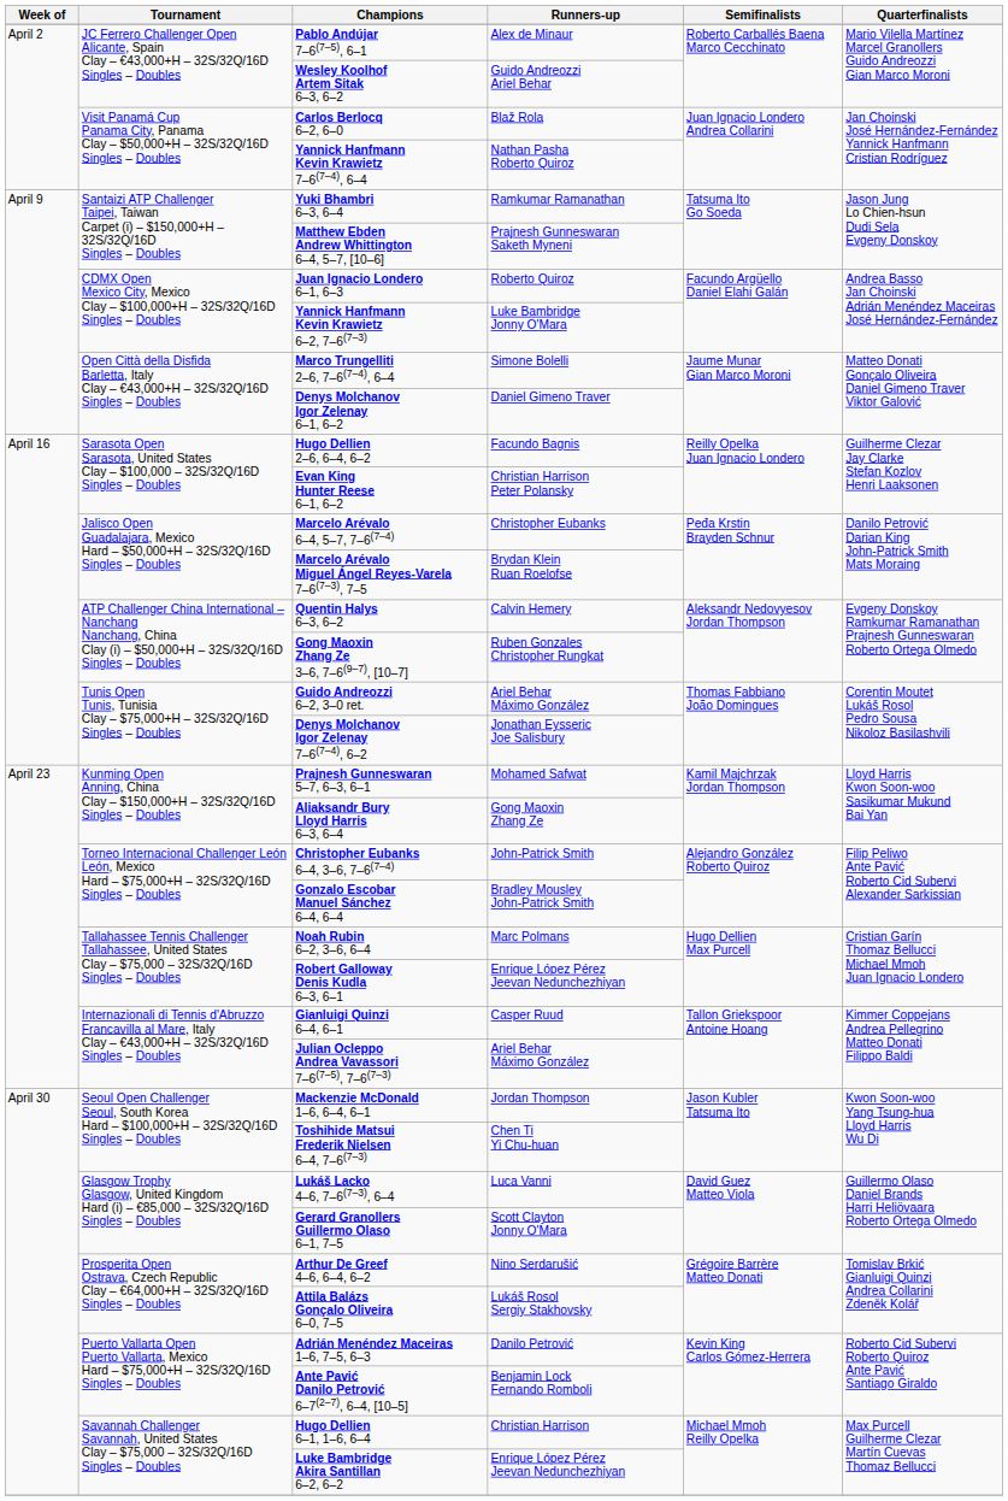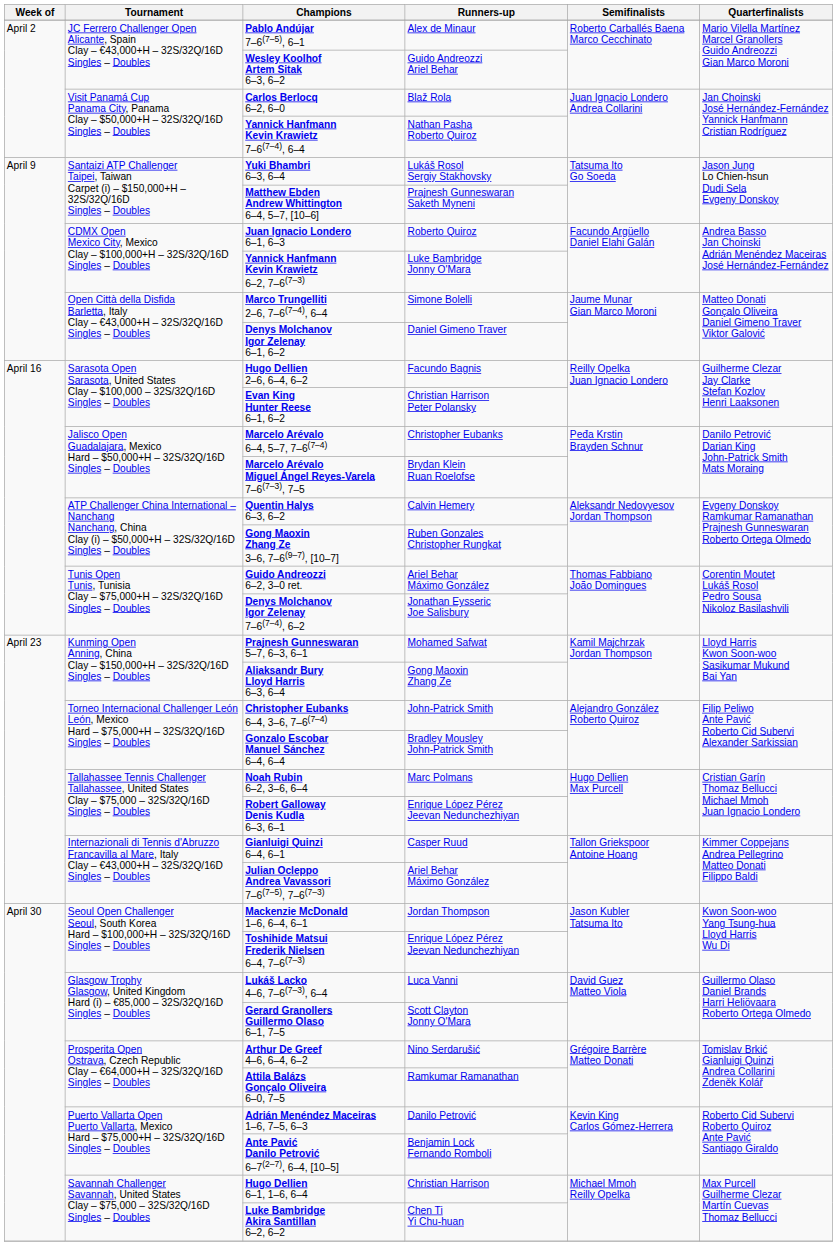 <table class="wikitable" style="font-size:85%;">
 <tr>
 <th width="75">Week of</th>
 <th width="230">Tournament</th>
 <th width="210">Champions</th>
 <th width="210">Runners-up</th>
 <th width="170">Semifinalists</th>
 <th width="170">Quarterfinalists</th>
 </tr>
 <tr>
 </tr>
 <tr valign=top>
 <td rowspan=4>April 2</td>
 <td rowspan=2><a href='#'>JC Ferrero Challenger Open</a><br><a href='#'>Alicante</a>, Spain<br> Clay – €43,000+H – 32S/32Q/16D<br><a href='#'>Singles</a> – <a href='#'>Doubles</a></td>
 <td> <strong><a href='#'>Pablo Andújar</a></strong><br>7–6<sup>(7–5)</sup>, 6–1</td>
 <td> <a href='#'>Alex de Minaur</a></td>
 <td rowspan=2> <a href='#'>Roberto Carballés Baena</a> <br>  <a href='#'>Marco Cecchinato</a></td>
 <td rowspan=2> <a href='#'>Mario Vilella Martínez</a> <br> <a href='#'>Marcel Granollers</a> <br> <a href='#'>Guido Andreozzi</a> <br>  <a href='#'>Gian Marco Moroni</a></td>
 </tr>
 <tr valign=top>
 <td> <strong><a href='#'>Wesley Koolhof</a></strong><br> <strong><a href='#'>Artem Sitak</a></strong><br>6–3, 6–2</td>
 <td> <a href='#'>Guido Andreozzi</a><br> <a href='#'>Ariel Behar</a></td>
 </tr>
 <tr valign=top>
 <td rowspan=2><a href='#'>Visit Panamá Cup</a><br><a href='#'>Panama City</a>, Panama <br> Clay – $50,000+H – 32S/32Q/16D<br><a href='#'>Singles</a> – <a href='#'>Doubles</a></td>
 <td> <strong><a href='#'>Carlos Berlocq</a></strong><br>6–2, 6–0</td>
 <td> <a href='#'>Blaž Rola</a></td>
 <td rowspan=2> <a href='#'>Juan Ignacio Londero</a> <br>  <a href='#'>Andrea Collarini</a></td>
 <td rowspan=2> <a href='#'>Jan Choinski</a> <br>  <a href='#'>José Hernández-Fernández</a> <br> <a href='#'>Yannick Hanfmann</a> <br>  <a href='#'>Cristian Rodríguez</a></td>
 </tr>
 <tr valign=top>
 <td> <strong><a href='#'>Yannick Hanfmann</a></strong><br> <strong><a href='#'>Kevin Krawietz</a></strong><br>7–6<sup>(7–4)</sup>, 6–4</td>
 <td> <a href='#'>Nathan Pasha</a><br> <a href='#'>Roberto Quiroz</a></td>
 </tr>
 <tr valign=top>
 <td rowspan=6>April 9</td>
 <td rowspan=2><a href='#'>Santaizi ATP Challenger</a><br><a href='#'>Taipei</a>, Taiwan <br> Carpet (i) – $150,000+H – 32S/32Q/16D<br><a href='#'>Singles</a> – <a href='#'>Doubles</a></td>
 <td> <strong><a href='#'>Yuki Bhambri</a></strong><br>6–3, 6–4</td>
-<td> <a href='#'>Ramkumar Ramanathan</a></td>
+<td> <a href='#'>Lukáš Rosol</a><br> <a href='#'>Sergiy Stakhovsky</a></td>
 <td rowspan=2> <a href='#'>Tatsuma Ito</a> <br>  <a href='#'>Go Soeda</a></td>
 <td rowspan=2> <a href='#'>Jason Jung</a> <br> Lo Chien-hsun <br> <a href='#'>Dudi Sela</a> <br>  <a href='#'>Evgeny Donskoy</a></td>
 </tr>
 <tr valign=top>
 <td> <strong><a href='#'>Matthew Ebden</a></strong><br> <strong><a href='#'>Andrew Whittington</a></strong><br>6–4, 5–7, [10–6]</td>
 <td> <a href='#'>Prajnesh Gunneswaran</a><br> <a href='#'>Saketh Myneni</a></td>
 </tr>
 <tr valign=top>
 <td rowspan=2><a href='#'>CDMX Open</a><br><a href='#'>Mexico City</a>, Mexico <br> Clay – $100,000+H – 32S/32Q/16D<br><a href='#'>Singles</a> – <a href='#'>Doubles</a></td>
 <td> <strong><a href='#'>Juan Ignacio Londero</a></strong><br>6–1, 6–3</td>
 <td> <a href='#'>Roberto Quiroz</a></td>
 <td rowspan=2> <a href='#'>Facundo Argüello</a> <br>  <a href='#'>Daniel Elahi Galán</a></td>
 <td rowspan=2> <a href='#'>Andrea Basso</a> <br> <a href='#'>Jan Choinski</a> <br> <a href='#'>Adrián Menéndez Maceiras</a> <br>  <a href='#'>José Hernández-Fernández</a></td>
 </tr>
 <tr valign=top>
 <td> <strong><a href='#'>Yannick Hanfmann</a></strong><br> <strong><a href='#'>Kevin Krawietz</a></strong><br>6–2, 7–6<sup>(7–3)</sup></td>
 <td> <a href='#'>Luke Bambridge</a><br> <a href='#'>Jonny O'Mara</a></td>
 </tr>
 <tr valign=top>
 <td rowspan=2><a href='#'>Open Città della Disfida</a><br><a href='#'>Barletta</a>, Italy <br> Clay – €43,000+H – 32S/32Q/16D<br><a href='#'>Singles</a> – <a href='#'>Doubles</a></td>
 <td> <strong><a href='#'>Marco Trungelliti</a></strong><br>2–6, 7–6<sup>(7–4)</sup>, 6–4</td>
 <td> <a href='#'>Simone Bolelli</a></td>
 <td rowspan=2> <a href='#'>Jaume Munar</a> <br>  <a href='#'>Gian Marco Moroni</a></td>
 <td rowspan=2> <a href='#'>Matteo Donati</a> <br> <a href='#'>Gonçalo Oliveira</a> <br> <a href='#'>Daniel Gimeno Traver</a> <br>  <a href='#'>Viktor Galović</a></td>
 </tr>
 <tr valign=top>
 <td> <strong><a href='#'>Denys Molchanov</a></strong><br> <strong><a href='#'>Igor Zelenay</a></strong><br>6–1, 6–2</td>
 <td> <a href='#'>Daniel Gimeno Traver</a></td>
 </tr>
 <tr valign=top>
 <td rowspan=8>April 16</td>
 <td rowspan=2><a href='#'>Sarasota Open</a><br><a href='#'>Sarasota</a>, United States <br> Clay – $100,000 – 32S/32Q/16D<br><a href='#'>Singles</a> – <a href='#'>Doubles</a></td>
 <td> <strong><a href='#'>Hugo Dellien</a></strong><br>2–6, 6–4, 6–2</td>
 <td> <a href='#'>Facundo Bagnis</a></td>
 <td rowspan=2> <a href='#'>Reilly Opelka</a> <br> <a href='#'>Juan Ignacio Londero</a></td>
 <td rowspan=2> <a href='#'>Guilherme Clezar</a> <br> <a href='#'>Jay Clarke</a> <br> <a href='#'>Stefan Kozlov</a> <br>  <a href='#'>Henri Laaksonen</a></td>
 </tr>
 <tr valign=top>
 <td> <strong><a href='#'>Evan King</a></strong><br> <strong><a href='#'>Hunter Reese</a></strong><br>6–1, 6–2</td>
 <td> <a href='#'>Christian Harrison</a><br> <a href='#'>Peter Polansky</a></td>
 </tr>
 <tr valign=top>
 <td rowspan=2><a href='#'>Jalisco Open</a><br><a href='#'>Guadalajara</a>, Mexico <br> Hard – $50,000+H – 32S/32Q/16D<br><a href='#'>Singles</a> – <a href='#'>Doubles</a></td>
 <td> <strong><a href='#'>Marcelo Arévalo</a></strong><br>6–4, 5–7, 7–6<sup>(7–4)</sup></td>
 <td> <a href='#'>Christopher Eubanks</a></td>
 <td rowspan=2> <a href='#'>Peđa Krstin</a> <br>  <a href='#'>Brayden Schnur</a></td>
 <td rowspan=2> <a href='#'>Danilo Petrović</a> <br>  <a href='#'>Darian King</a> <br> <a href='#'>John-Patrick Smith</a> <br>  <a href='#'>Mats Moraing</a></td>
 </tr>
 <tr valign=top>
 <td> <strong><a href='#'>Marcelo Arévalo</a></strong><br> <strong><a href='#'>Miguel Ángel Reyes-Varela</a></strong><br>7–6<sup>(7–3)</sup>, 7–5</td>
 <td> <a href='#'>Brydan Klein</a><br> <a href='#'>Ruan Roelofse</a></td>
 </tr>
 <tr valign=top>
 <td rowspan=2><a href='#'>ATP Challenger China International – Nanchang</a><br><a href='#'>Nanchang</a>, China<br> Clay (i) – $50,000+H – 32S/32Q/16D<br><a href='#'>Singles</a> – <a href='#'>Doubles</a></td>
 <td> <strong><a href='#'>Quentin Halys</a></strong><br>6–3, 6–2</td>
 <td> <a href='#'>Calvin Hemery</a></td>
 <td rowspan=2> <a href='#'>Aleksandr Nedovyesov</a> <br>  <a href='#'>Jordan Thompson</a></td>
 <td rowspan=2> <a href='#'>Evgeny Donskoy</a> <br> <a href='#'>Ramkumar Ramanathan</a> <br> <a href='#'>Prajnesh Gunneswaran</a> <br>  <a href='#'>Roberto Ortega Olmedo</a></td>
 </tr>
 <tr valign=top>
 <td> <strong><a href='#'>Gong Maoxin</a></strong><br> <strong><a href='#'>Zhang Ze</a></strong><br>3–6, 7–6<sup>(9–7)</sup>, [10–7]</td>
 <td> <a href='#'>Ruben Gonzales</a><br> <a href='#'>Christopher Rungkat</a></td>
 </tr>
 <tr valign=top>
 <td rowspan=2><a href='#'>Tunis Open</a><br><a href='#'>Tunis</a>, Tunisia<br>Clay – $75,000+H – 32S/32Q/16D<br><a href='#'>Singles</a> – <a href='#'>Doubles</a></td>
 <td> <strong><a href='#'>Guido Andreozzi</a></strong><br>6–2, 3–0 ret.</td>
 <td> <a href='#'>Ariel Behar</a><br> <a href='#'>Máximo González</a></td>
 <td rowspan=2> <a href='#'>Thomas Fabbiano</a> <br>  <a href='#'>João Domingues</a></td>
 <td rowspan=2> <a href='#'>Corentin Moutet</a> <br> <a href='#'>Lukáš Rosol</a> <br> <a href='#'>Pedro Sousa</a> <br>  <a href='#'>Nikoloz Basilashvili</a></td>
 </tr>
 <tr valign=top>
 <td> <strong><a href='#'>Denys Molchanov</a></strong><br> <strong><a href='#'>Igor Zelenay</a></strong><br>7–6<sup>(7–4)</sup>, 6–2</td>
 <td> <a href='#'>Jonathan Eysseric</a><br> <a href='#'>Joe Salisbury</a></td>
 </tr>
 <tr valign=top>
 <td rowspan=8>April 23</td>
 <td rowspan=2><a href='#'>Kunming Open</a><br><a href='#'>Anning</a>, China <br> Clay – $150,000+H – 32S/32Q/16D<br><a href='#'>Singles</a> – <a href='#'>Doubles</a></td>
 <td> <strong><a href='#'>Prajnesh Gunneswaran</a></strong><br>5–7, 6–3, 6–1</td>
 <td> <a href='#'>Mohamed Safwat</a></td>
 <td rowspan=2> <a href='#'>Kamil Majchrzak</a> <br>  <a href='#'>Jordan Thompson</a></td>
 <td rowspan=2> <a href='#'>Lloyd Harris</a> <br> <a href='#'>Kwon Soon-woo</a> <br> <a href='#'>Sasikumar Mukund</a> <br>  <a href='#'>Bai Yan</a></td>
 </tr>
 <tr valign=top>
 <td> <strong><a href='#'>Aliaksandr Bury</a></strong><br> <strong><a href='#'>Lloyd Harris</a></strong><br>6–3, 6–4</td>
 <td> <a href='#'>Gong Maoxin</a><br> <a href='#'>Zhang Ze</a></td>
 </tr>
 <tr valign=top>
 <td rowspan=2><a href='#'>Torneo Internacional Challenger León</a><br><a href='#'>León</a>, Mexico <br> Hard – $75,000+H – 32S/32Q/16D<br><a href='#'>Singles</a> – <a href='#'>Doubles</a></td>
 <td> <strong><a href='#'>Christopher Eubanks</a></strong><br>6–4, 3–6, 7–6<sup>(7–4)</sup></td>
 <td> <a href='#'>John-Patrick Smith</a></td>
 <td rowspan=2> <a href='#'>Alejandro González</a> <br>  <a href='#'>Roberto Quiroz</a></td>
 <td rowspan=2> <a href='#'>Filip Peliwo</a> <br>  <a href='#'>Ante Pavić</a> <br> <a href='#'>Roberto Cid Subervi</a> <br>  <a href='#'>Alexander Sarkissian</a></td>
 </tr>
 <tr valign=top>
 <td> <strong><a href='#'>Gonzalo Escobar</a></strong><br> <strong><a href='#'>Manuel Sánchez</a></strong><br>6–4, 6–4</td>
 <td> <a href='#'>Bradley Mousley</a><br> <a href='#'>John-Patrick Smith</a></td>
 </tr>
 <tr valign=top>
 <td rowspan=2><a href='#'>Tallahassee Tennis Challenger</a><br><a href='#'>Tallahassee</a>, United States <br> Clay – $75,000 – 32S/32Q/16D<br><a href='#'>Singles</a> – <a href='#'>Doubles</a></td>
 <td> <strong><a href='#'>Noah Rubin</a></strong><br>6–2, 3–6, 6–4</td>
 <td> <a href='#'>Marc Polmans</a></td>
 <td rowspan=2> <a href='#'>Hugo Dellien</a> <br>  <a href='#'>Max Purcell</a></td>
 <td rowspan=2> <a href='#'>Cristian Garín</a> <br> <a href='#'>Thomaz Bellucci</a> <br> <a href='#'>Michael Mmoh</a> <br>  <a href='#'>Juan Ignacio Londero</a></td>
 </tr>
 <tr valign=top>
 <td> <strong><a href='#'>Robert Galloway</a></strong><br> <strong><a href='#'>Denis Kudla</a></strong><br>6–3, 6–1</td>
 <td> <a href='#'>Enrique López Pérez</a><br> <a href='#'>Jeevan Nedunchezhiyan</a></td>
 </tr>
 <tr valign=top>
 <td rowspan=2><a href='#'>Internazionali di Tennis d'Abruzzo</a><br><a href='#'>Francavilla al Mare</a>, Italy <br> Clay – €43,000+H – 32S/32Q/16D<br><a href='#'>Singles</a> – <a href='#'>Doubles</a></td>
 <td> <strong><a href='#'>Gianluigi Quinzi</a></strong><br>6–4, 6–1</td>
 <td> <a href='#'>Casper Ruud</a></td>
 <td rowspan=2> <a href='#'>Tallon Griekspoor</a> <br>  <a href='#'>Antoine Hoang</a></td>
 <td rowspan=2> <a href='#'>Kimmer Coppejans</a> <br> <a href='#'>Andrea Pellegrino</a> <br> <a href='#'>Matteo Donati</a> <br>  <a href='#'>Filippo Baldi</a></td>
 </tr>
 <tr valign=top>
 <td> <strong><a href='#'>Julian Ocleppo</a></strong><br> <strong><a href='#'>Andrea Vavassori</a></strong><br>7–6<sup>(7–5)</sup>, 7–6<sup>(7–3)</sup></td>
 <td> <a href='#'>Ariel Behar</a><br> <a href='#'>Máximo González</a></td>
 </tr>
 <tr valign=top>
 <td rowspan=10>April 30</td>
 <td rowspan=2><a href='#'>Seoul Open Challenger</a><br><a href='#'>Seoul</a>, South Korea <br> Hard – $100,000+H – 32S/32Q/16D<br><a href='#'>Singles</a> – <a href='#'>Doubles</a></td>
 <td> <strong><a href='#'>Mackenzie McDonald</a></strong><br>1–6, 6–4, 6–1</td>
 <td> <a href='#'>Jordan Thompson</a></td>
 <td rowspan=2> <a href='#'>Jason Kubler</a> <br>  <a href='#'>Tatsuma Ito</a></td>
 <td rowspan=2> <a href='#'>Kwon Soon-woo</a> <br> <a href='#'>Yang Tsung-hua</a> <br> <a href='#'>Lloyd Harris</a> <br>  <a href='#'>Wu Di</a></td>
 </tr>
 <tr valign=top>
 <td> <strong><a href='#'>Toshihide Matsui</a></strong><br> <strong><a href='#'>Frederik Nielsen</a></strong><br>6–4, 7–6<sup>(7–3)</sup></td>
-<td> <a href='#'>Chen Ti</a><br> <a href='#'>Yi Chu-huan</a></td>
+<td> <a href='#'>Enrique López Pérez</a><br> <a href='#'>Jeevan Nedunchezhiyan</a></td>
 </tr>
 <tr valign=top>
 <td rowspan=2><a href='#'>Glasgow Trophy</a><br><a href='#'>Glasgow</a>, United Kingdom <br> Hard (i) – €85,000 – 32S/32Q/16D<br><a href='#'>Singles</a> – <a href='#'>Doubles</a></td>
 <td> <strong><a href='#'>Lukáš Lacko</a></strong><br>4–6, 7–6<sup>(7–3)</sup>, 6–4</td>
 <td> <a href='#'>Luca Vanni</a></td>
 <td rowspan=2> <a href='#'>David Guez</a> <br>  <a href='#'>Matteo Viola</a></td>
 <td rowspan=2> <a href='#'>Guillermo Olaso</a> <br> <a href='#'>Daniel Brands</a> <br> <a href='#'>Harri Heliövaara</a> <br>  <a href='#'>Roberto Ortega Olmedo</a></td>
 </tr>
 <tr valign=top>
 <td> <strong><a href='#'>Gerard Granollers</a></strong><br> <strong><a href='#'>Guillermo Olaso</a></strong><br>6–1, 7–5</td>
 <td> <a href='#'>Scott Clayton</a><br> <a href='#'>Jonny O'Mara</a></td>
 </tr>
 <tr valign=top>
 <td rowspan=2><a href='#'>Prosperita Open</a><br><a href='#'>Ostrava</a>, Czech Republic <br> Clay – €64,000+H – 32S/32Q/16D<br><a href='#'>Singles</a> – <a href='#'>Doubles</a></td>
 <td> <strong><a href='#'>Arthur De Greef</a></strong><br>4–6, 6–4, 6–2</td>
 <td> <a href='#'>Nino Serdarušić</a></td>
 <td rowspan=2> <a href='#'>Grégoire Barrère</a> <br>  <a href='#'>Matteo Donati</a></td>
 <td rowspan=2> <a href='#'>Tomislav Brkić</a> <br> <a href='#'>Gianluigi Quinzi</a> <br> <a href='#'>Andrea Collarini</a> <br>  <a href='#'>Zdeněk Kolář</a></td>
 </tr>
 <tr valign=top>
 <td> <strong><a href='#'>Attila Balázs</a></strong><br> <strong><a href='#'>Gonçalo Oliveira</a></strong><br>6–0, 7–5</td>
-<td> <a href='#'>Lukáš Rosol</a><br> <a href='#'>Sergiy Stakhovsky</a></td>
+<td> <a href='#'>Ramkumar Ramanathan</a></td>
 </tr>
 <tr valign=top>
 <td rowspan=2><a href='#'>Puerto Vallarta Open</a><br><a href='#'>Puerto Vallarta</a>, Mexico <br> Hard – $75,000+H – 32S/32Q/16D<br><a href='#'>Singles</a> – <a href='#'>Doubles</a></td>
 <td> <strong><a href='#'>Adrián Menéndez Maceiras</a></strong><br>1–6, 7–5, 6–3</td>
 <td> <a href='#'>Danilo Petrović</a></td>
 <td rowspan=2> <a href='#'>Kevin King</a> <br>  <a href='#'>Carlos Gómez-Herrera</a></td>
 <td rowspan=2> <a href='#'>Roberto Cid Subervi</a> <br> <a href='#'>Roberto Quiroz</a> <br> <a href='#'>Ante Pavić</a> <br>  <a href='#'>Santiago Giraldo</a></td>
 </tr>
 <tr valign=top>
 <td> <strong><a href='#'>Ante Pavić</a></strong><br> <strong><a href='#'>Danilo Petrović</a></strong><br>6–7<sup>(2–7)</sup>, 6–4, [10–5]</td>
 <td> <a href='#'>Benjamin Lock</a><br> <a href='#'>Fernando Romboli</a></td>
 </tr>
 <tr valign=top>
 <td rowspan=2><a href='#'>Savannah Challenger</a><br><a href='#'>Savannah</a>, United States <br> Clay – $75,000 – 32S/32Q/16D<br><a href='#'>Singles</a> – <a href='#'>Doubles</a></td>
 <td> <strong><a href='#'>Hugo Dellien</a></strong><br>6–1, 1–6, 6–4</td>
 <td> <a href='#'>Christian Harrison</a></td>
 <td rowspan=2> <a href='#'>Michael Mmoh</a> <br>  <a href='#'>Reilly Opelka</a></td>
 <td rowspan=2> <a href='#'>Max Purcell</a> <br> <a href='#'>Guilherme Clezar</a> <br> <a href='#'>Martín Cuevas</a> <br>  <a href='#'>Thomaz Bellucci</a></td>
 </tr>
 <tr valign=top>
 <td> <strong><a href='#'>Luke Bambridge</a></strong><br> <strong><a href='#'>Akira Santillan</a></strong><br>6–2, 6–2</td>
-<td> <a href='#'>Enrique López Pérez</a><br> <a href='#'>Jeevan Nedunchezhiyan</a></td>
+<td> <a href='#'>Chen Ti</a><br> <a href='#'>Yi Chu-huan</a></td>
 </tr>
 <tr valign=top>
 </tr>
 </table>
